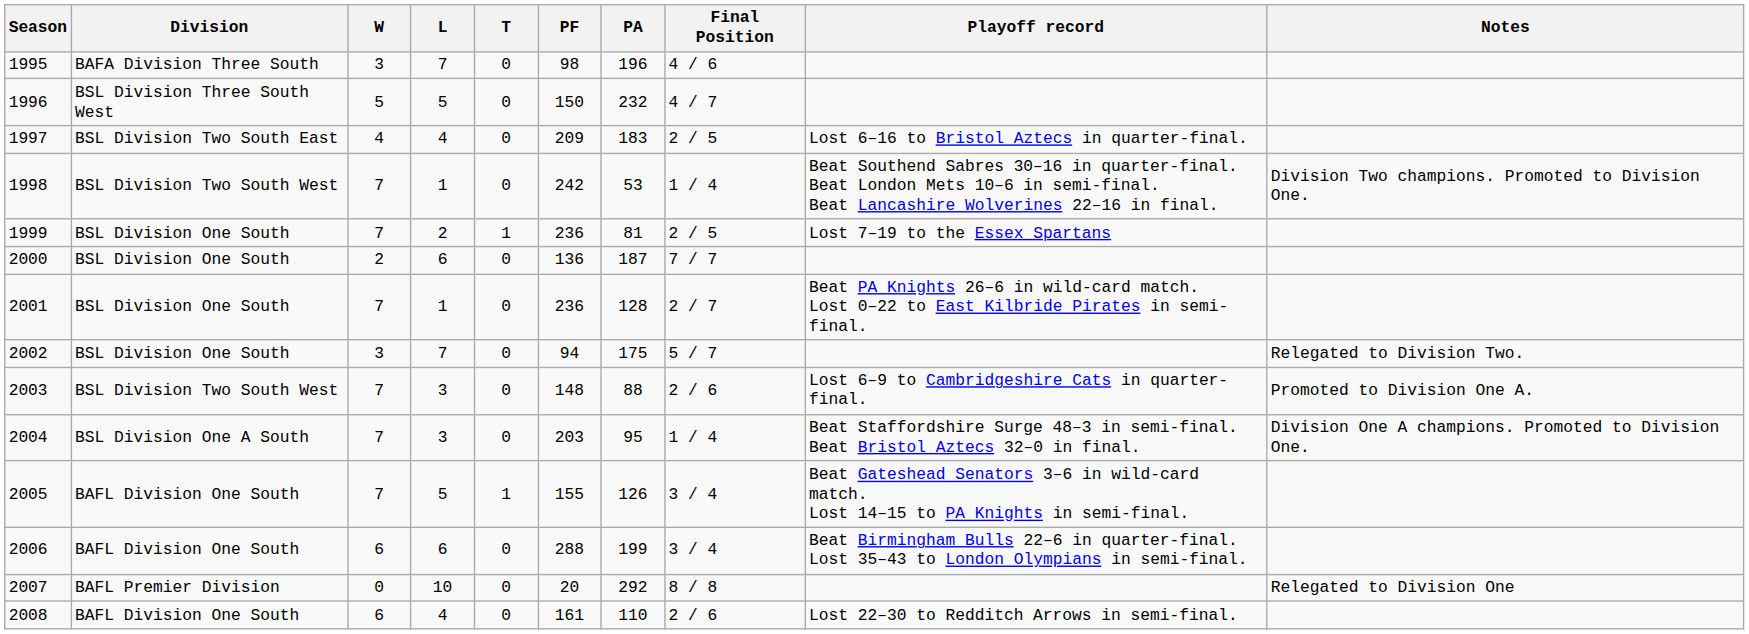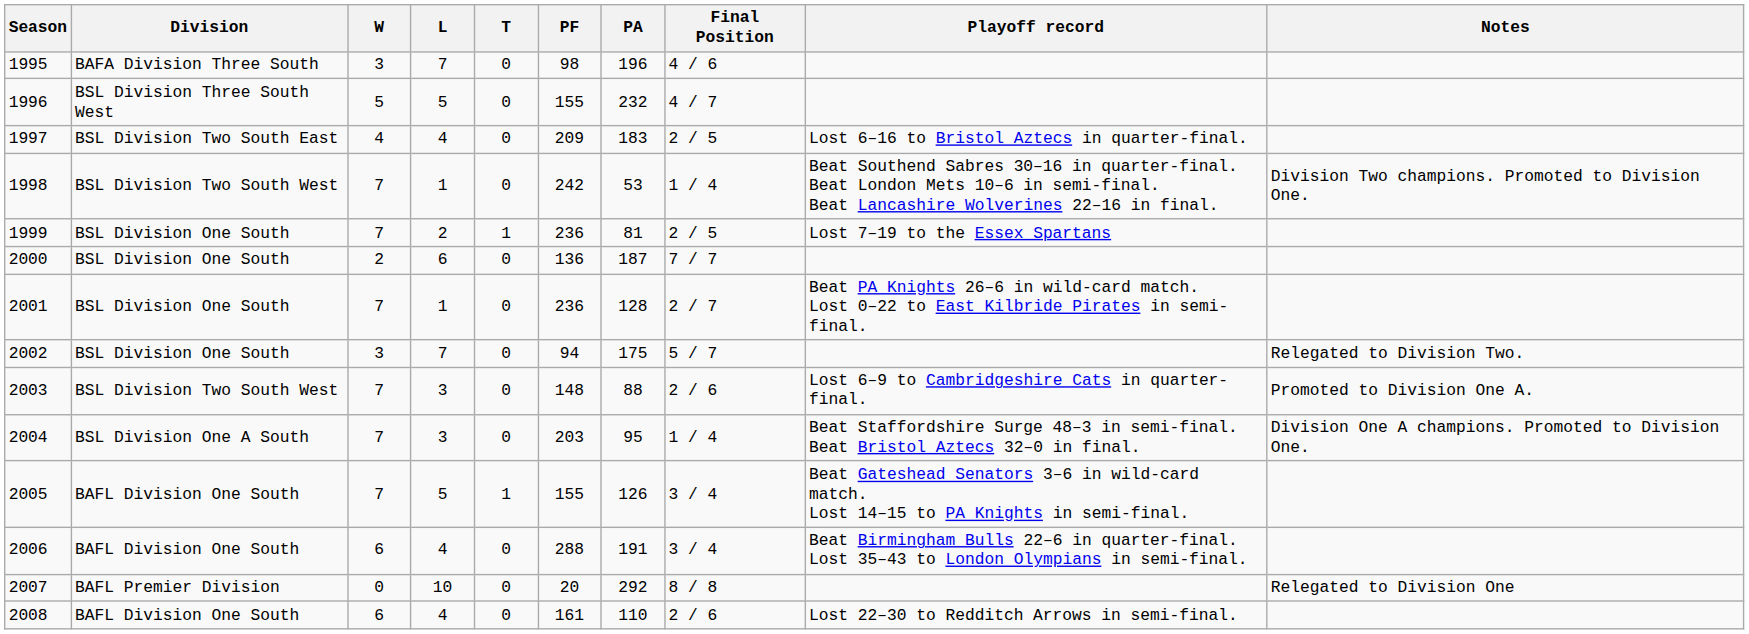 <table class="wikitable" style="font-size: 90%;">
 <tr>
 <th>Season</th>
 <th>Division</th>
 <th width="40px">W</th>
 <th width="40px">L</th>
 <th width="40px">T</th>
 <th width="40px">PF</th>
 <th width="40px">PA</th>
 <th>Final Position</th>
 <th>Playoff record</th>
 <th>Notes</th>
 </tr>
 <tr>
 <td>1995</td>
 <td>BAFA Division Three South</td>
 <td align="center">3</td>
 <td align="center">7</td>
 <td align="center">0</td>
 <td align="center">98</td>
 <td align="center">196</td>
 <td>4 / 6</td>
 <td> </td>
 <td> </td>
 </tr>
 <tr>
 <td>1996</td>
 <td>BSL Division Three South West</td>
 <td align="center">5</td>
 <td align="center">5</td>
 <td align="center">0</td>
-<td align="center">150</td>
+<td align="center">155</td>
 <td align="center">232</td>
 <td>4 / 7</td>
 <td> </td>
 <td> </td>
 </tr>
 <tr>
 <td>1997</td>
 <td>BSL Division Two South East</td>
 <td align="center">4</td>
 <td align="center">4</td>
 <td align="center">0</td>
 <td align="center">209</td>
 <td align="center">183</td>
 <td>2 / 5</td>
 <td>Lost 6–16 to <a href='#'>Bristol Aztecs</a> in quarter-final.</td>
 <td> </td>
 </tr>
 <tr>
 <td>1998</td>
 <td>BSL Division Two South West</td>
 <td align="center">7</td>
 <td align="center">1</td>
 <td align="center">0</td>
 <td align="center">242</td>
 <td align="center">53</td>
 <td>1 / 4</td>
 <td>Beat Southend Sabres 30–16 in quarter-final.<br>Beat London Mets 10–6 in semi-final.<br>Beat <a href='#'>Lancashire Wolverines</a> 22–16 in final.</td>
 <td>Division Two champions. Promoted to Division One.</td>
 </tr>
 <tr>
 <td>1999</td>
 <td>BSL Division One South</td>
 <td align="center">7</td>
 <td align="center">2</td>
 <td align="center">1</td>
 <td align="center">236</td>
 <td align="center">81</td>
 <td>2 / 5</td>
 <td>Lost 7–19 to the <a href='#'>Essex Spartans</a></td>
 <td> </td>
 </tr>
 <tr>
 <td>2000</td>
 <td>BSL Division One South</td>
 <td align="center">2</td>
 <td align="center">6</td>
 <td align="center">0</td>
 <td align="center">136</td>
 <td align="center">187</td>
 <td>7 / 7</td>
 <td> </td>
 <td> </td>
 </tr>
 <tr>
 <td>2001</td>
 <td>BSL Division One South</td>
 <td align="center">7</td>
 <td align="center">1</td>
 <td align="center">0</td>
 <td align="center">236</td>
 <td align="center">128</td>
 <td>2 / 7</td>
 <td>Beat <a href='#'>PA Knights</a> 26–6 in wild-card match.<br>Lost 0–22 to <a href='#'>East Kilbride Pirates</a> in semi-final.</td>
 <td> </td>
 </tr>
 <tr>
 <td>2002</td>
 <td>BSL Division One South</td>
 <td align="center">3</td>
 <td align="center">7</td>
 <td align="center">0</td>
 <td align="center">94</td>
 <td align="center">175</td>
 <td>5 / 7</td>
 <td> </td>
 <td>Relegated to Division Two.</td>
 </tr>
 <tr>
 <td>2003</td>
 <td>BSL Division Two South West</td>
 <td align="center">7</td>
 <td align="center">3</td>
 <td align="center">0</td>
 <td align="center">148</td>
 <td align="center">88</td>
 <td>2 / 6</td>
 <td>Lost 6–9 to <a href='#'>Cambridgeshire Cats</a> in quarter-final.</td>
 <td>Promoted to Division One A.</td>
 </tr>
 <tr>
 <td>2004</td>
 <td>BSL Division One A South</td>
 <td align="center">7</td>
 <td align="center">3</td>
 <td align="center">0</td>
 <td align="center">203</td>
 <td align="center">95</td>
 <td>1 / 4</td>
 <td>Beat Staffordshire Surge 48–3 in semi-final.<br>Beat <a href='#'>Bristol Aztecs</a> 32–0 in final.</td>
 <td>Division One A champions. Promoted to Division One.</td>
 </tr>
 <tr>
 <td>2005</td>
 <td>BAFL Division One South</td>
 <td align="center">7</td>
 <td align="center">5</td>
 <td align="center">1</td>
 <td align="center">155</td>
 <td align="center">126</td>
 <td>3 / 4</td>
 <td>Beat <a href='#'>Gateshead Senators</a> 3–6 in wild-card match.<br>Lost 14–15 to <a href='#'>PA Knights</a> in semi-final.</td>
 <td> </td>
 </tr>
 <tr>
 <td>2006</td>
 <td>BAFL Division One South</td>
 <td align="center">6</td>
-<td align="center">6</td>
+<td align="center">4</td>
 <td align="center">0</td>
 <td align="center">288</td>
-<td align="center">199</td>
+<td align="center">191</td>
 <td>3 / 4</td>
 <td>Beat <a href='#'>Birmingham Bulls</a> 22–6 in quarter-final.<br>Lost 35–43 to <a href='#'>London Olympians</a> in semi-final.</td>
 <td> </td>
 </tr>
 <tr>
 <td>2007</td>
 <td>BAFL Premier Division</td>
 <td align="center">0</td>
 <td align="center">10</td>
 <td align="center">0</td>
 <td align="center">20</td>
 <td align="center">292</td>
 <td>8 / 8</td>
 <td> </td>
 <td>Relegated to Division One</td>
 </tr>
 <tr>
 <td>2008</td>
 <td>BAFL Division One South</td>
 <td align="center">6</td>
 <td align="center">4</td>
 <td align="center">0</td>
 <td align="center">161</td>
 <td align="center">110</td>
 <td>2 / 6</td>
 <td>Lost 22–30 to Redditch Arrows in semi-final.</td>
 <td></td>
 </tr>
 </table>
